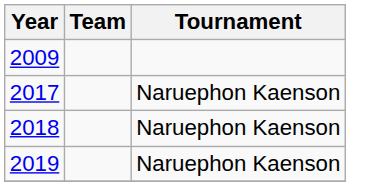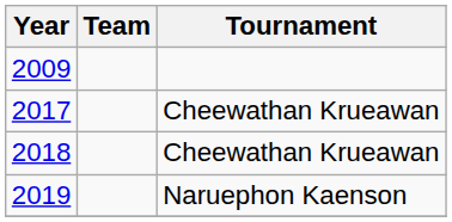 <table class="wikitable">
 <tr>
 <th>Year</th>
 <th>Team</th>
 <th>Tournament</th>
 </tr>
 <tr>
 <td><a href='#'>2009</a></td>
 <td></td>
 <td></td>
 </tr>
 <tr>
 <td><a href='#'>2017</a></td>
 <td></td>
-<td> Naruephon Kaenson</td>
+<td> Cheewathan Krueawan</td>
 </tr>
 <tr>
 <td><a href='#'>2018</a></td>
 <td></td>
-<td> Naruephon Kaenson</td>
+<td> Cheewathan Krueawan</td>
 </tr>
 <tr>
 <td><a href='#'>2019</a></td>
 <td></td>
 <td> Naruephon Kaenson</td>
 </tr>
 <tr>
 </tr>
 </table>
